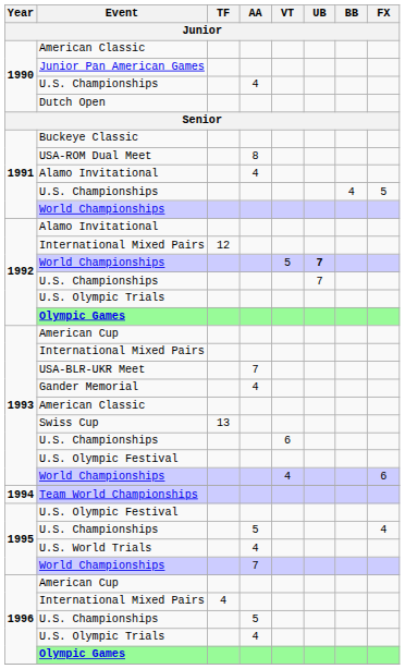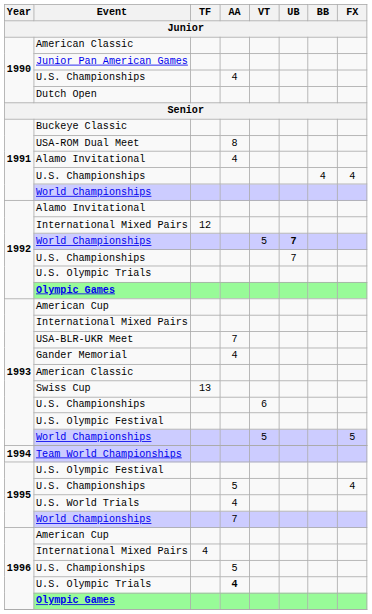 <table class="wikitable" style="text-align:center; font-size:95%;">
 <tr>
 <th align="center">Year</th>
 <th align="center">Event</th>
 <th style="width:30px;">TF</th>
 <th style="width:30px;">AA</th>
 <th style="width:30px;">VT</th>
 <th style="width:30px;">UB</th>
 <th style="width:30px;">BB</th>
 <th style="width:30px;">FX</th>
 </tr>
 <tr>
 <th colspan="8"><strong>Junior</strong></th>
 </tr>
 <tr>
 <td rowspan="4"><strong>1990</strong></td>
 <td align="left">American Classic</td>
 <td></td>
 <td></td>
 <td></td>
 <td></td>
 <td></td>
 <td></td>
 </tr>
 <tr>
 <td align="left"><a href='#'>Junior Pan American Games</a></td>
 <td></td>
 <td></td>
 <td></td>
 <td></td>
 <td></td>
 <td></td>
 </tr>
 <tr>
 <td align="left">U.S. Championships</td>
 <td></td>
 <td>4</td>
 <td></td>
 <td></td>
 <td></td>
 <td></td>
 </tr>
 <tr>
 <td align="left">Dutch Open</td>
 <td></td>
 <td></td>
 <td></td>
 <td></td>
 <td></td>
 <td></td>
 </tr>
 <tr>
 <th colspan="8"><strong>Senior</strong></th>
 </tr>
 <tr>
 <td rowspan="5"><strong>1991</strong></td>
 <td align="left">Buckeye Classic</td>
 <td></td>
 <td></td>
 <td></td>
 <td></td>
 <td></td>
 <td></td>
 </tr>
 <tr>
 <td align="left">USA-ROM Dual Meet</td>
 <td></td>
 <td>8</td>
 <td></td>
 <td></td>
 <td></td>
 <td></td>
 </tr>
 <tr>
 <td align="left">Alamo Invitational</td>
 <td></td>
 <td>4</td>
 <td></td>
 <td></td>
 <td></td>
 <td></td>
 </tr>
 <tr>
 <td align="left">U.S. Championships</td>
 <td></td>
 <td></td>
 <td></td>
 <td></td>
 <td>4</td>
-<td>5</td>
+<td>4</td>
 </tr>
 <tr bgcolor=#CCCCFF>
 <td align="left"><a href='#'>World Championships</a></td>
 <td></td>
 <td></td>
 <td></td>
 <td></td>
 <td></td>
 <td></td>
 </tr>
 <tr>
 <td rowspan="6"><strong>1992</strong></td>
 <td align="left">Alamo Invitational</td>
 <td></td>
 <td></td>
 <td></td>
 <td></td>
 <td></td>
 <td></td>
 </tr>
 <tr>
 <td align="left">International Mixed Pairs</td>
 <td>12</td>
 <td></td>
 <td></td>
 <td></td>
 <td></td>
 <td></td>
 </tr>
 <tr bgcolor=#CCCCFF>
 <td align="left"><a href='#'>World Championships</a></td>
 <td></td>
 <td></td>
 <td>5</td>
 <td><strong>7</strong></td>
 <td></td>
 <td></td>
 </tr>
 <tr>
 <td align="left">U.S. Championships</td>
 <td></td>
 <td></td>
 <td></td>
 <td>7</td>
 <td></td>
 <td></td>
 </tr>
 <tr>
 <td align="left">U.S. Olympic Trials</td>
 <td></td>
 <td></td>
 <td></td>
 <td></td>
 <td></td>
 <td></td>
 </tr>
 <tr bgcolor=98FB98>
 <td align="left"><strong><a href='#'>Olympic Games</a></strong></td>
 <td></td>
 <td></td>
 <td></td>
 <td></td>
 <td></td>
 <td></td>
 </tr>
 <tr>
 <td rowspan="9"><strong>1993</strong></td>
 <td align="left">American Cup</td>
 <td></td>
 <td></td>
 <td></td>
 <td></td>
 <td></td>
 <td></td>
 </tr>
 <tr>
 <td align="left">International Mixed Pairs</td>
 <td></td>
 <td></td>
 <td></td>
 <td></td>
 <td></td>
 <td></td>
 </tr>
 <tr>
 <td align="left">USA-BLR-UKR Meet</td>
 <td></td>
 <td>7</td>
 <td></td>
 <td></td>
 <td></td>
 <td></td>
 </tr>
 <tr>
 <td align="left">Gander Memorial</td>
 <td></td>
 <td>4</td>
 <td></td>
 <td></td>
 <td></td>
 <td></td>
 </tr>
 <tr>
 <td align="left">American Classic</td>
 <td></td>
 <td></td>
 <td></td>
 <td></td>
 <td></td>
 <td></td>
 </tr>
 <tr>
 <td align="left">Swiss Cup</td>
 <td>13</td>
 <td></td>
 <td></td>
 <td></td>
 <td></td>
 <td></td>
 </tr>
 <tr>
 <td align="left">U.S. Championships</td>
 <td></td>
 <td></td>
 <td>6</td>
 <td></td>
 <td></td>
 <td></td>
 </tr>
 <tr>
 <td align="left">U.S. Olympic Festival</td>
 <td></td>
 <td></td>
 <td></td>
 <td></td>
 <td></td>
 <td></td>
 </tr>
 <tr bgcolor=#CCCCFF>
 <td align="left"><a href='#'>World Championships</a></td>
 <td></td>
 <td></td>
-<td>4</td>
+<td>5</td>
 <td></td>
 <td></td>
-<td>6</td>
+<td>5</td>
 </tr>
 <tr>
 <td rowspan="2"><strong>1994</strong></td>
 </tr>
 <tr bgcolor=#CCCCFF>
 <td align="left"><a href='#'>Team World Championships</a></td>
 <td></td>
 <td></td>
 <td></td>
 <td></td>
 <td></td>
 <td></td>
 </tr>
 <tr>
 <td rowspan="4"><strong>1995</strong></td>
 <td align="left">U.S. Olympic Festival</td>
 <td></td>
 <td></td>
 <td></td>
 <td></td>
 <td></td>
 <td></td>
 </tr>
 <tr>
 <td align="left">U.S. Championships</td>
 <td></td>
 <td>5</td>
 <td></td>
 <td></td>
 <td></td>
 <td>4</td>
 </tr>
 <tr>
 <td align="left">U.S. World Trials</td>
 <td></td>
 <td>4</td>
 <td></td>
 <td></td>
 <td></td>
 <td></td>
 </tr>
 <tr bgcolor=#CCCCFF>
 <td align="left"><a href='#'>World Championships</a></td>
 <td></td>
 <td>7</td>
 <td></td>
 <td></td>
 <td></td>
 <td></td>
 </tr>
 <tr>
 <td rowspan="5"><strong>1996</strong></td>
 <td align="left">American Cup</td>
 <td></td>
 <td></td>
 <td></td>
 <td></td>
 <td></td>
 <td></td>
 </tr>
 <tr>
 <td align="left">International Mixed Pairs</td>
 <td>4</td>
 <td></td>
 <td></td>
 <td></td>
 <td></td>
 <td></td>
 </tr>
 <tr>
 <td align="left">U.S. Championships</td>
 <td></td>
 <td>5</td>
 <td></td>
 <td></td>
 <td></td>
 <td></td>
 </tr>
 <tr>
 <td align="left">U.S. Olympic Trials</td>
 <td></td>
-<td>4</td>
+<td><strong>4</strong></td>
 <td></td>
 <td></td>
 <td></td>
 <td></td>
 </tr>
 <tr bgcolor=98FB98>
 <td align="left"><strong><a href='#'>Olympic Games</a></strong></td>
 <td></td>
 <td></td>
 <td></td>
 <td></td>
 <td></td>
 <td></td>
 </tr>
 <tr>
 </tr>
 </table>
